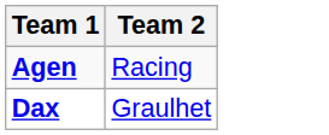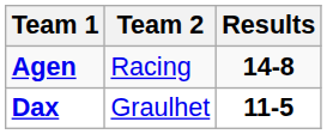 <table class="wikitable">
 <tr>
 <th>Team 1</th>
 <th>Team 2</th>
+<th>Results</th>
 </tr>
 <tr>
 <td><strong><a href='#'>Agen</a></strong></td>
 <td><a href='#'>Racing</a></td>
+<td align="center"><strong>14-8</strong></td>
 </tr>
 <tr bgcolor="white">
 <td><strong><a href='#'>Dax</a></strong></td>
 <td><a href='#'>Graulhet</a></td>
+<td align="center"><strong>11-5</strong></td>
 </tr>
 </table>
